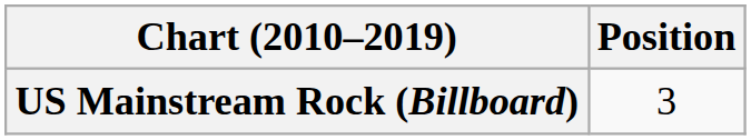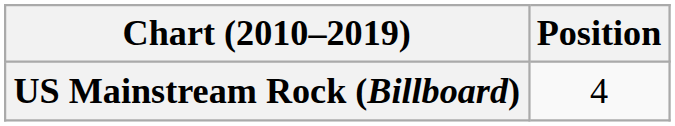 <table class="wikitable plainrowheaders" style="text-align:center">
 <tr>
 <th scope="col">Chart (2010–2019)</th>
 <th scope="col">Position</th>
 </tr>
 <tr>
 <th scope="row">US Mainstream Rock (<em>Billboard</em>)</th>
-<td>3</td>
+<td>4</td>
 </tr>
 </table>
